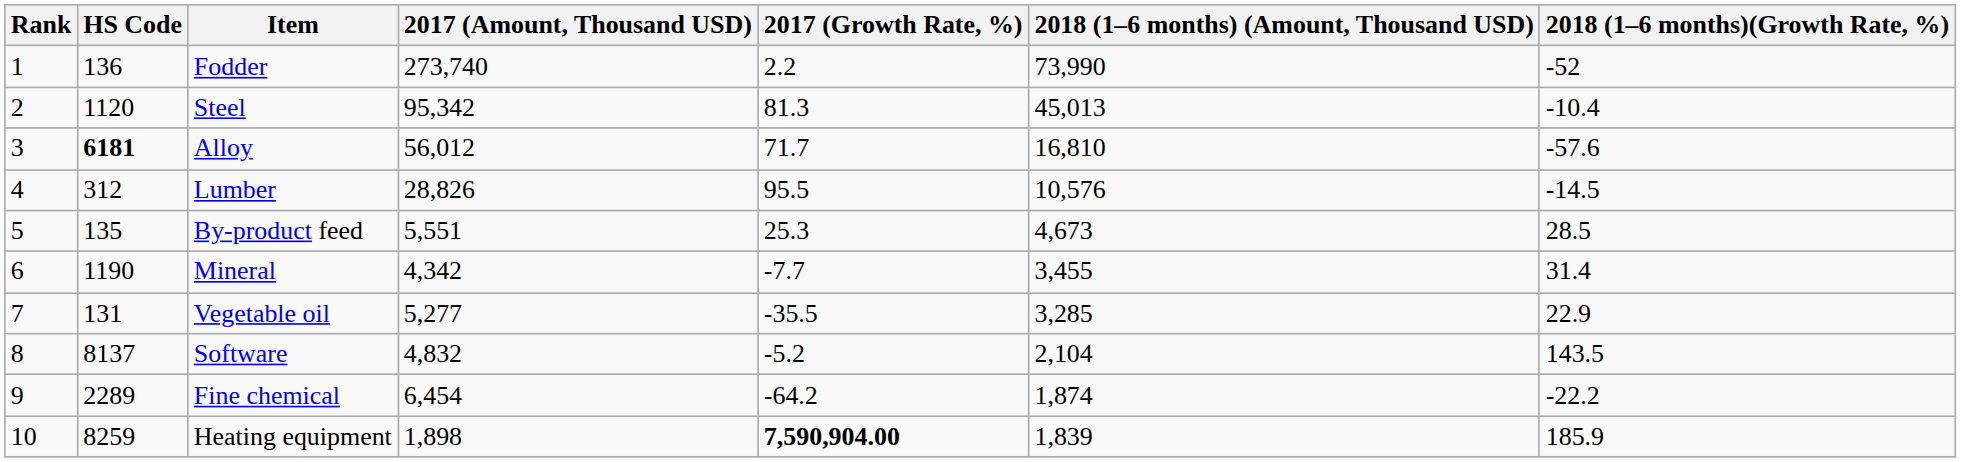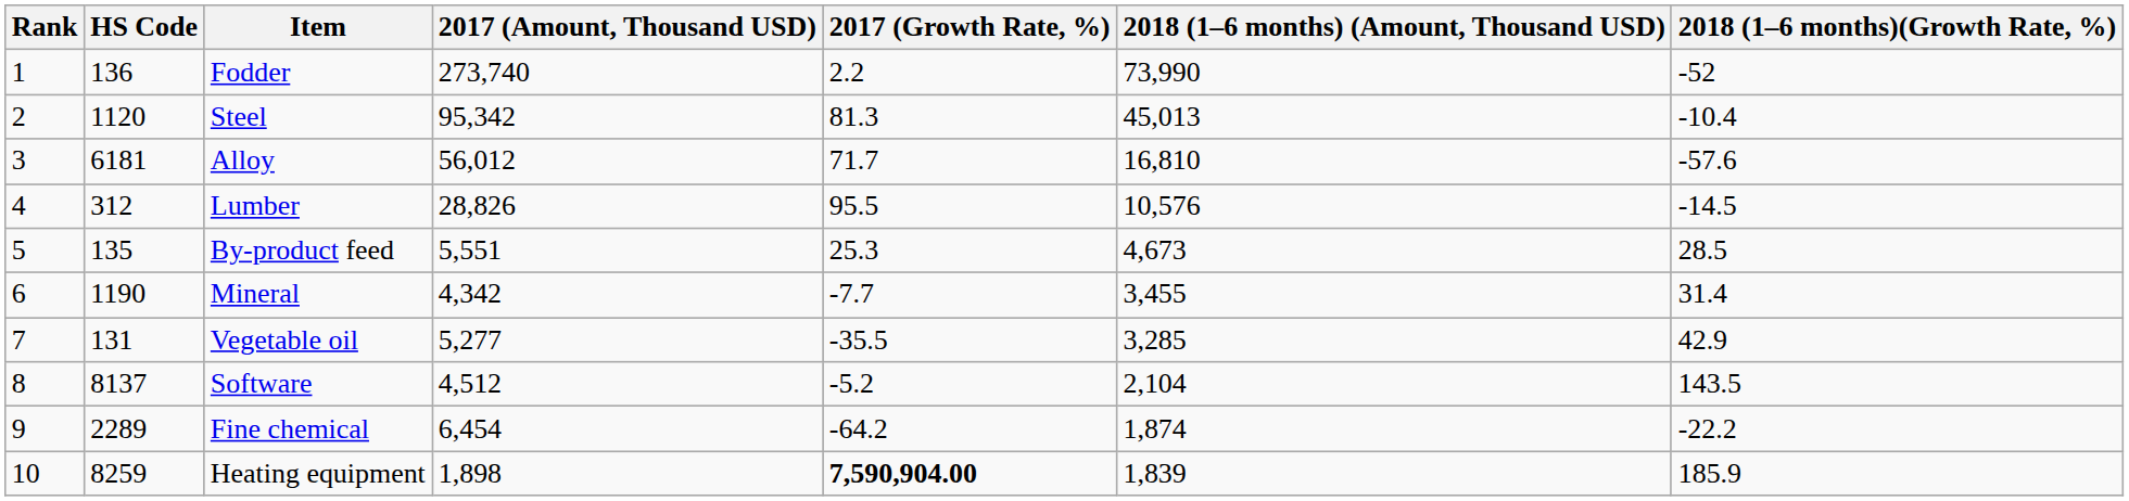 <table class="wikitable">
 <tr>
 <th>Rank</th>
 <th>HS Code</th>
 <th>Item</th>
 <th>2017 (Amount, Thousand USD)</th>
 <th>2017 (Growth Rate, %)</th>
 <th><strong>2018 (1–6 months)</strong> (Amount, Thousand USD)</th>
 <th><strong>2018 (1–6 months)</strong>(Growth Rate, %)</th>
 </tr>
 <tr>
 <td>1</td>
 <td>136</td>
 <td><a href='#'>Fodder</a></td>
 <td>273,740</td>
 <td>2.2</td>
 <td>73,990</td>
 <td>-52</td>
 </tr>
 <tr>
 <td>2</td>
 <td>1120</td>
 <td><a href='#'>Steel</a></td>
 <td>95,342</td>
 <td>81.3</td>
 <td>45,013</td>
 <td>-10.4</td>
 </tr>
 <tr>
 <td>3</td>
-<td><strong>6181</strong></td>
+<td>6181</td>
 <td><a href='#'>Alloy</a></td>
 <td>56,012</td>
 <td>71.7</td>
 <td>16,810</td>
 <td>-57.6</td>
 </tr>
 <tr>
 <td>4</td>
 <td>312</td>
 <td><a href='#'>Lumber</a></td>
 <td>28,826</td>
 <td>95.5</td>
 <td>10,576</td>
 <td>-14.5</td>
 </tr>
 <tr>
 <td>5</td>
 <td>135</td>
 <td><a href='#'>By-product</a> feed</td>
 <td>5,551</td>
 <td>25.3</td>
 <td>4,673</td>
 <td>28.5</td>
 </tr>
 <tr>
 <td>6</td>
 <td>1190</td>
 <td><a href='#'>Mineral</a></td>
 <td>4,342</td>
 <td>-7.7</td>
 <td>3,455</td>
 <td>31.4</td>
 </tr>
 <tr>
 <td>7</td>
 <td>131</td>
 <td><a href='#'>Vegetable oil</a></td>
 <td>5,277</td>
 <td>-35.5</td>
 <td>3,285</td>
-<td>22.9</td>
+<td>42.9</td>
 </tr>
 <tr>
 <td>8</td>
 <td>8137</td>
 <td><a href='#'>Software</a></td>
-<td>4,832</td>
+<td>4,512</td>
 <td>-5.2</td>
 <td>2,104</td>
 <td>143.5</td>
 </tr>
 <tr>
 <td>9</td>
 <td>2289</td>
 <td><a href='#'>Fine chemical</a></td>
 <td>6,454</td>
 <td>-64.2</td>
 <td>1,874</td>
 <td>-22.2</td>
 </tr>
 <tr>
 <td>10</td>
 <td>8259</td>
 <td>Heating equipment</td>
 <td>1,898</td>
 <td><strong>7,590,904.00</strong></td>
 <td>1,839</td>
 <td>185.9</td>
 </tr>
 </table>
